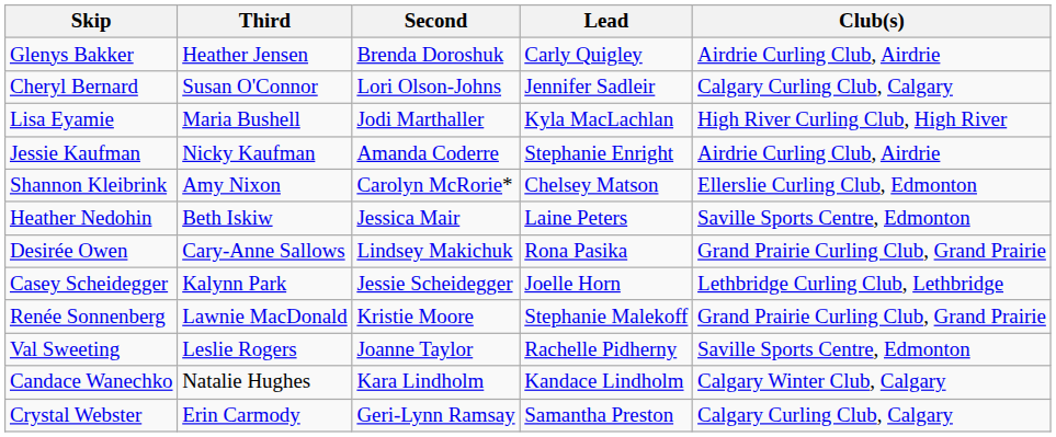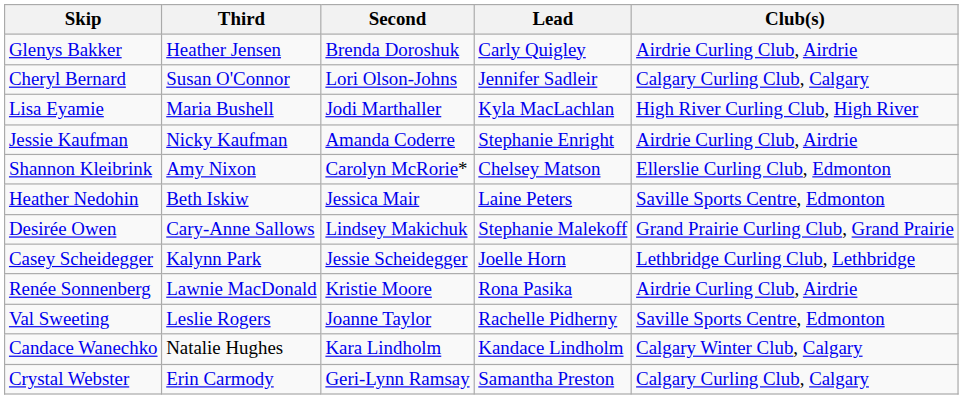 <table class="wikitable">
 <tr>
 <th>Skip</th>
 <th>Third</th>
 <th>Second</th>
 <th>Lead</th>
 <th>Club(s)</th>
 </tr>
 <tr>
 <td><a href='#'>Glenys Bakker</a></td>
 <td><a href='#'>Heather Jensen</a></td>
 <td><a href='#'>Brenda Doroshuk</a></td>
 <td><a href='#'>Carly Quigley</a></td>
 <td><a href='#'>Airdrie Curling Club</a>, <a href='#'>Airdrie</a></td>
 </tr>
 <tr>
 <td><a href='#'>Cheryl Bernard</a></td>
 <td><a href='#'>Susan O'Connor</a></td>
 <td><a href='#'>Lori Olson-Johns</a></td>
 <td><a href='#'>Jennifer Sadleir</a></td>
 <td><a href='#'>Calgary Curling Club</a>, <a href='#'>Calgary</a></td>
 </tr>
 <tr>
 <td><a href='#'>Lisa Eyamie</a></td>
 <td><a href='#'>Maria Bushell</a></td>
 <td><a href='#'>Jodi Marthaller</a></td>
 <td><a href='#'>Kyla MacLachlan</a></td>
 <td><a href='#'>High River Curling Club</a>, <a href='#'>High River</a></td>
 </tr>
 <tr>
 <td><a href='#'>Jessie Kaufman</a></td>
 <td><a href='#'>Nicky Kaufman</a></td>
 <td><a href='#'>Amanda Coderre</a></td>
 <td><a href='#'>Stephanie Enright</a></td>
 <td><a href='#'>Airdrie Curling Club</a>, <a href='#'>Airdrie</a></td>
 </tr>
 <tr>
 <td><a href='#'>Shannon Kleibrink</a></td>
 <td><a href='#'>Amy Nixon</a></td>
 <td><a href='#'>Carolyn McRorie</a>*</td>
 <td><a href='#'>Chelsey Matson</a></td>
 <td><a href='#'>Ellerslie Curling Club</a>, <a href='#'>Edmonton</a></td>
 </tr>
 <tr>
 <td><a href='#'>Heather Nedohin</a></td>
 <td><a href='#'>Beth Iskiw</a></td>
 <td><a href='#'>Jessica Mair</a></td>
 <td><a href='#'>Laine Peters</a></td>
 <td><a href='#'>Saville Sports Centre</a>, <a href='#'>Edmonton</a></td>
 </tr>
 <tr>
 <td><a href='#'>Desirée Owen</a></td>
 <td><a href='#'>Cary-Anne Sallows</a></td>
 <td><a href='#'>Lindsey Makichuk</a></td>
-<td><a href='#'>Rona Pasika</a></td>
+<td><a href='#'>Stephanie Malekoff</a></td>
 <td><a href='#'>Grand Prairie Curling Club</a>, <a href='#'>Grand Prairie</a></td>
 </tr>
 <tr>
 <td><a href='#'>Casey Scheidegger</a></td>
 <td><a href='#'>Kalynn Park</a></td>
 <td><a href='#'>Jessie Scheidegger</a></td>
 <td><a href='#'>Joelle Horn</a></td>
 <td><a href='#'>Lethbridge Curling Club</a>,  <a href='#'>Lethbridge</a></td>
 </tr>
 <tr>
 <td><a href='#'>Renée Sonnenberg</a></td>
 <td><a href='#'>Lawnie MacDonald</a></td>
 <td><a href='#'>Kristie Moore</a></td>
-<td><a href='#'>Stephanie Malekoff</a></td>
-<td><a href='#'>Grand Prairie Curling Club</a>, <a href='#'>Grand Prairie</a></td>
+<td><a href='#'>Rona Pasika</a></td>
+<td><a href='#'>Airdrie Curling Club</a>, <a href='#'>Airdrie</a></td>
 </tr>
 <tr>
 <td><a href='#'>Val Sweeting</a></td>
 <td><a href='#'>Leslie Rogers</a></td>
 <td><a href='#'>Joanne Taylor</a></td>
 <td><a href='#'>Rachelle Pidherny</a></td>
 <td><a href='#'>Saville Sports Centre</a>, <a href='#'>Edmonton</a></td>
 </tr>
 <tr>
 <td><a href='#'>Candace Wanechko</a></td>
 <td>Natalie Hughes</td>
 <td><a href='#'>Kara Lindholm</a></td>
 <td><a href='#'>Kandace Lindholm</a></td>
 <td><a href='#'>Calgary Winter Club</a>, <a href='#'>Calgary</a></td>
 </tr>
 <tr>
 <td><a href='#'>Crystal Webster</a></td>
 <td><a href='#'>Erin Carmody</a></td>
 <td><a href='#'>Geri-Lynn Ramsay</a></td>
 <td><a href='#'>Samantha Preston</a></td>
 <td><a href='#'>Calgary Curling Club</a>, <a href='#'>Calgary</a></td>
 </tr>
 </table>
